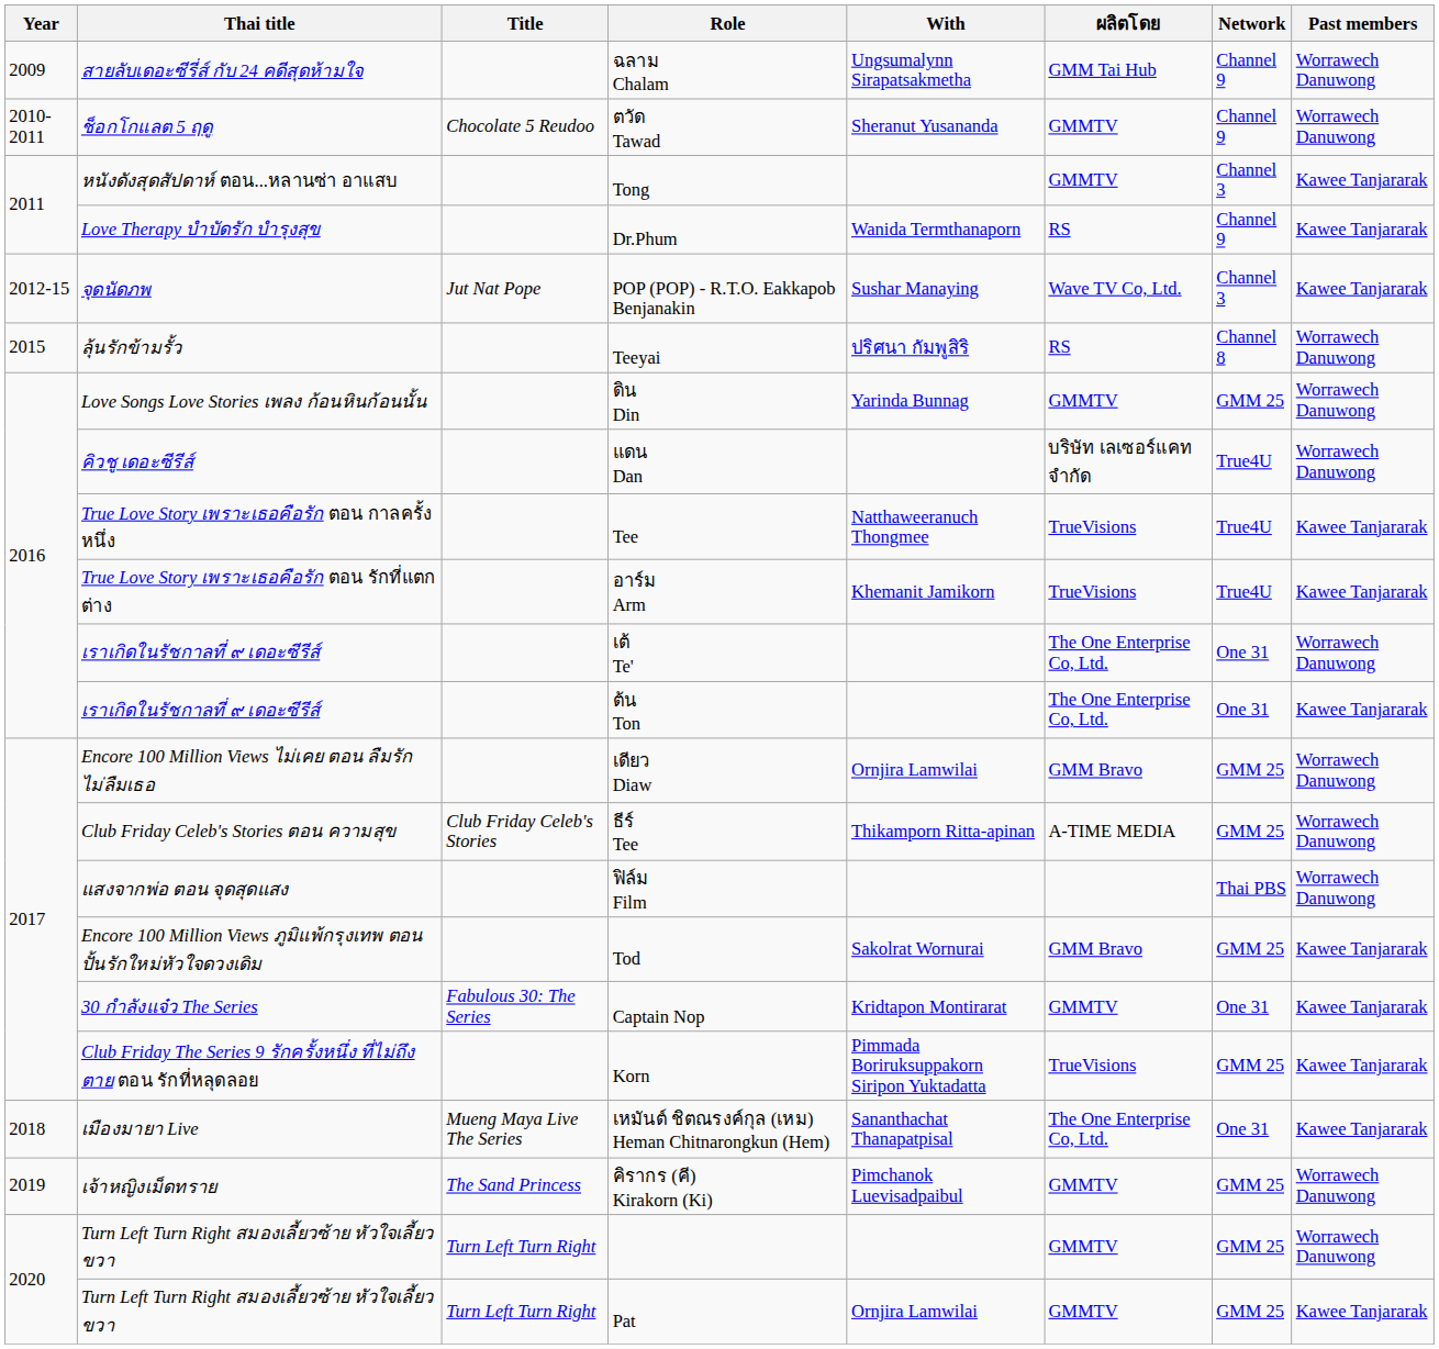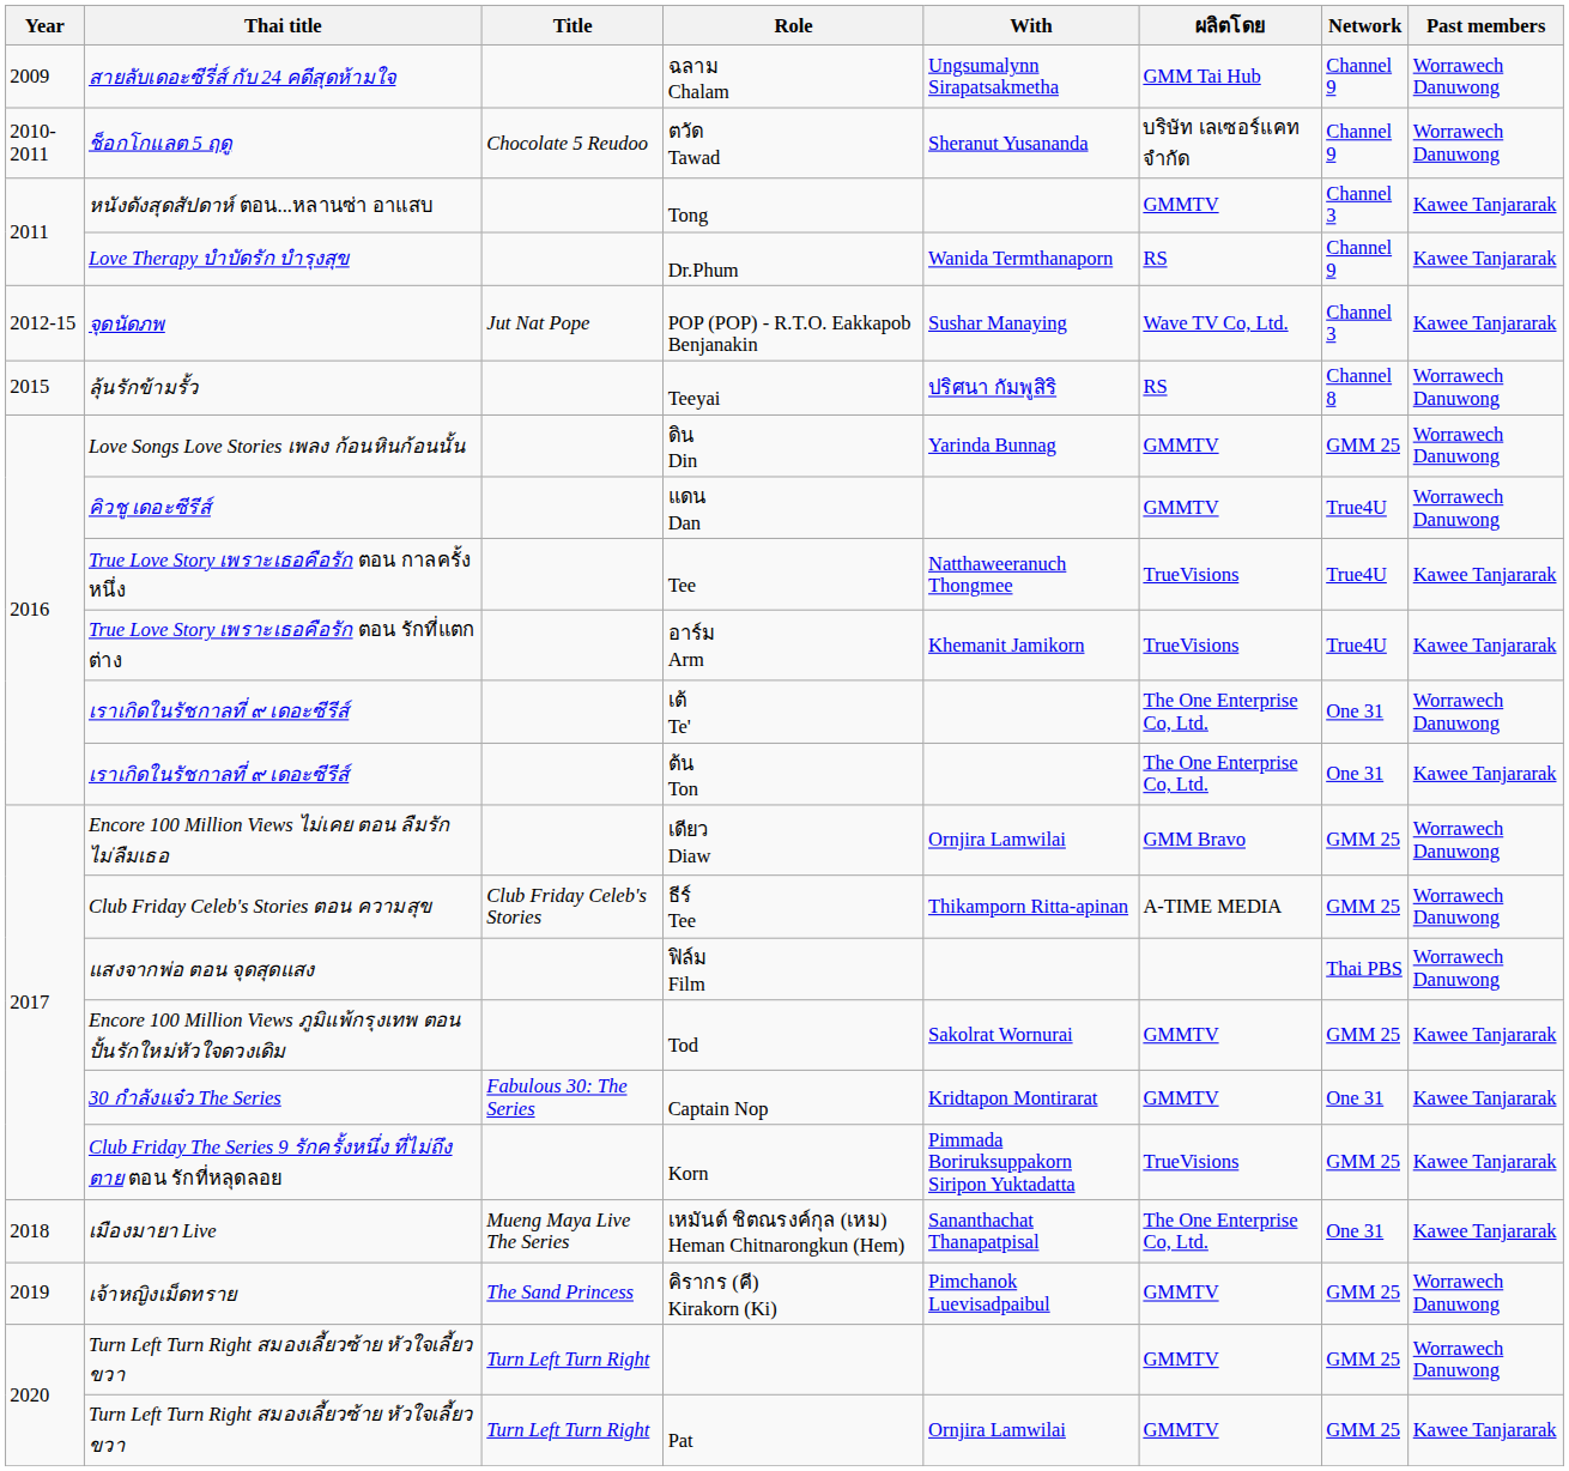 <table class="wikitable" width = 100%>
 <tr>
 <th><strong>Year</strong></th>
 <th><strong>Thai title</strong></th>
 <th><strong>Title</strong></th>
 <th><strong>Role</strong></th>
 <th><strong>With</strong></th>
 <th>ผลิตโดย</th>
 <th><strong>Network</strong></th>
 <th><strong>Past members</strong></th>
 </tr>
 <tr>
 <td rowspan="1">2009</td>
 <td><em><a href='#'>สายลับเดอะซีรี่ส์ กับ 24 คดีสุดห้ามใจ</a></em></td>
 <td><em> </em></td>
 <td>ฉลาม <br> Chalam</td>
 <td><a href='#'>Ungsumalynn Sirapatsakmetha</a></td>
 <td><a href='#'>GMM Tai Hub</a></td>
 <td><a href='#'>Channel 9</a></td>
 <td><a href='#'>Worrawech Danuwong</a></td>
 </tr>
 <tr>
 <td rowspan="1">2010-2011</td>
 <td><em><a href='#'>ช็อกโกแลต 5 ฤดู</a></em></td>
 <td><em>Chocolate 5 Reudoo</em></td>
 <td>ตวัด <br> Tawad</td>
 <td><a href='#'>Sheranut Yusananda</a></td>
-<td><a href='#'>GMMTV</a></td>
+<td>บริษัท เลเซอร์แคท จำกัด</td>
 <td><a href='#'>Channel 9</a></td>
 <td><a href='#'>Worrawech Danuwong</a></td>
 </tr>
 <tr>
 <td rowspan="2">2011</td>
 <td><em>หนังดังสุดสัปดาห์</em> ตอน...หลานซ่า อาแสบ</td>
 <td><em> </em></td>
 <td><br> Tong</td>
 <td></td>
 <td><a href='#'>GMMTV</a></td>
 <td><a href='#'>Channel 3</a></td>
 <td><a href='#'>Kawee Tanjararak</a></td>
 </tr>
 <tr>
 <td><em><a href='#'>Love Therapy บำบัดรัก บำรุงสุข</a></em></td>
 <td><em> </em></td>
 <td><br> Dr.Phum</td>
 <td><a href='#'>Wanida Termthanaporn</a></td>
 <td><a href='#'>RS</a></td>
 <td><a href='#'>Channel 9</a></td>
 <td><a href='#'>Kawee Tanjararak</a></td>
 </tr>
 <tr>
 <td rowspan="1">2012-15</td>
 <td><em><a href='#'>จุดนัดภพ</a></em></td>
 <td><em>Jut Nat Pope</em></td>
 <td><br> POP (POP) - R.T.O. Eakkapob Benjanakin</td>
 <td><a href='#'>Sushar Manaying</a></td>
 <td><a href='#'>Wave TV Co, Ltd.</a></td>
 <td><a href='#'>Channel 3</a></td>
 <td><a href='#'>Kawee Tanjararak</a></td>
 </tr>
 <tr>
 <td rowspan="1">2015</td>
 <td><em>ลุ้นรักข้ามรั้ว</em></td>
 <td><em> </em></td>
 <td><br> Teeyai</td>
 <td><a href='#'>ปริศนา กัมพูสิริ</a></td>
 <td><a href='#'>RS</a></td>
 <td><a href='#'>Channel 8</a></td>
 <td><a href='#'>Worrawech Danuwong</a></td>
 </tr>
 <tr>
 <td rowspan="6">2016</td>
 <td><em>Love Songs Love Stories เพลง ก้อนหินก้อนนั้น</em></td>
 <td><em> </em></td>
 <td>ดิน <br> Din</td>
 <td><a href='#'>Yarinda Bunnag</a></td>
 <td><a href='#'>GMMTV</a></td>
 <td><a href='#'>GMM 25</a></td>
 <td><a href='#'>Worrawech Danuwong</a></td>
 </tr>
 <tr>
 <td><em><a href='#'>คิวชู เดอะซีรีส์</a></em></td>
 <td><em> </em></td>
 <td>แดน <br> Dan</td>
 <td></td>
-<td>บริษัท เลเซอร์แคท จำกัด</td>
+<td><a href='#'>GMMTV</a></td>
 <td><a href='#'>True4U</a></td>
 <td><a href='#'>Worrawech Danuwong</a></td>
 </tr>
 <tr>
 <td><em><a href='#'>True Love Story เพราะเธอคือรัก</a></em> ตอน กาลครั้งหนึ่ง</td>
 <td><em> </em></td>
 <td><br> Tee</td>
 <td><a href='#'>Natthaweeranuch Thongmee</a></td>
 <td><a href='#'>TrueVisions</a></td>
 <td><a href='#'>True4U</a></td>
 <td><a href='#'>Kawee Tanjararak</a></td>
 </tr>
 <tr>
 <td><em><a href='#'>True Love Story เพราะเธอคือรัก</a></em> ตอน รักที่แตกต่าง</td>
 <td><em> </em></td>
 <td>อาร์ม <br> Arm</td>
 <td><a href='#'>Khemanit Jamikorn</a></td>
 <td><a href='#'>TrueVisions</a></td>
 <td><a href='#'>True4U</a></td>
 <td><a href='#'>Kawee Tanjararak</a></td>
 </tr>
 <tr>
 <td><em><a href='#'>เราเกิดในรัชกาลที่ ๙ เดอะซีรีส์</a></em></td>
 <td><em> </em></td>
 <td>เต้ <br> Te'</td>
 <td></td>
 <td><a href='#'>The One Enterprise Co, Ltd.</a></td>
 <td><a href='#'>One 31</a></td>
 <td><a href='#'>Worrawech Danuwong</a></td>
 </tr>
 <tr>
 <td><em><a href='#'>เราเกิดในรัชกาลที่ ๙ เดอะซีรีส์</a></em></td>
 <td><em> </em></td>
 <td>ต้น <br> Ton</td>
 <td></td>
 <td><a href='#'>The One Enterprise Co, Ltd.</a></td>
 <td><a href='#'>One 31</a></td>
 <td><a href='#'>Kawee Tanjararak</a></td>
 </tr>
 <tr>
 <td rowspan="6">2017</td>
 <td><em>Encore 100 Million Views ไม่เคย ตอน ลืมรัก ไม่ลืมเธอ</em></td>
 <td><em> </em></td>
 <td>เดียว <br> Diaw</td>
 <td><a href='#'>Ornjira Lamwilai</a></td>
 <td><a href='#'>GMM Bravo</a></td>
 <td><a href='#'>GMM 25</a></td>
 <td><a href='#'>Worrawech Danuwong</a></td>
 </tr>
 <tr>
 <td><em>Club Friday Celeb's Stories ตอน ความสุข</em></td>
 <td><em>Club Friday Celeb's Stories</em></td>
 <td>ธีร์ <br> Tee</td>
 <td><a href='#'>Thikamporn Ritta-apinan</a></td>
 <td>A-TIME MEDIA</td>
 <td><a href='#'>GMM 25</a></td>
 <td><a href='#'>Worrawech Danuwong</a></td>
 </tr>
 <tr>
 <td><em>แสงจากพ่อ ตอน จุดสุดแสง</em></td>
 <td><em> </em></td>
 <td>ฟิล์ม <br> Film</td>
 <td></td>
 <td></td>
 <td><a href='#'>Thai PBS</a></td>
 <td><a href='#'>Worrawech Danuwong</a></td>
 </tr>
 <tr>
 <td><em>Encore 100 Million Views ภูมิแพ้กรุงเทพ ตอน ปั้นรักใหม่หัวใจดวงเดิม</em></td>
 <td><em> </em></td>
 <td><br> Tod</td>
 <td><a href='#'>Sakolrat Wornurai</a></td>
-<td><a href='#'>GMM Bravo</a></td>
+<td><a href='#'>GMMTV</a></td>
 <td><a href='#'>GMM 25</a></td>
 <td><a href='#'>Kawee Tanjararak</a></td>
 </tr>
 <tr>
 <td><em><a href='#'>30 กำลังแจ๋ว The Series</a></em></td>
 <td><em><a href='#'>Fabulous 30: The Series</a></em></td>
 <td><br> Captain Nop</td>
 <td><a href='#'>Kridtapon Montirarat</a></td>
 <td><a href='#'>GMMTV</a></td>
 <td><a href='#'>One 31</a></td>
 <td><a href='#'>Kawee Tanjararak</a></td>
 </tr>
 <tr>
 <td><em><a href='#'>Club Friday The Series 9 รักครั้งหนึ่ง ที่ไม่ถึงตาย</a></em> ตอน รักที่หลุดลอย</td>
 <td><em> </em></td>
 <td><br> Korn</td>
 <td><a href='#'>Pimmada Boriruksuppakorn</a> <br> <a href='#'>Siripon Yuktadatta</a></td>
 <td><a href='#'>TrueVisions</a></td>
 <td><a href='#'>GMM 25</a></td>
 <td><a href='#'>Kawee Tanjararak</a></td>
 </tr>
 <tr>
 <td rowspan="1">2018</td>
 <td><em>เมืองมายา Live</em></td>
 <td><em>Mueng Maya Live The Series</em></td>
 <td>เหมันต์ ชิตณรงค์กุล (เหม) <br> Heman Chitnarongkun (Hem)</td>
 <td><a href='#'>Sananthachat Thanapatpisal</a></td>
 <td><a href='#'>The One Enterprise Co, Ltd.</a></td>
 <td><a href='#'>One 31</a></td>
 <td><a href='#'>Kawee Tanjararak</a></td>
 </tr>
 <tr>
 <td rowspan="1">2019</td>
 <td><em>เจ้าหญิงเม็ดทราย</em></td>
 <td><em><a href='#'>The Sand Princess</a></em></td>
 <td>คิรากร (คี) <br> Kirakorn (Ki)</td>
 <td><a href='#'>Pimchanok Luevisadpaibul</a></td>
 <td><a href='#'>GMMTV</a></td>
 <td><a href='#'>GMM 25</a></td>
 <td><a href='#'>Worrawech Danuwong</a></td>
 </tr>
 <tr>
 <td rowspan="2">2020</td>
 <td><em>Turn Left Turn Right สมองเลี้ยวซ้าย หัวใจเลี้ยวขวา</em></td>
 <td><em><a href='#'>Turn Left Turn Right</a></em></td>
 <td><br></td>
 <td></td>
 <td><a href='#'>GMMTV</a></td>
 <td><a href='#'>GMM 25</a></td>
 <td><a href='#'>Worrawech Danuwong</a></td>
 </tr>
 <tr>
 <td><em>Turn Left Turn Right สมองเลี้ยวซ้าย หัวใจเลี้ยวขวา</em></td>
 <td><em><a href='#'>Turn Left Turn Right</a></em></td>
 <td><br> Pat</td>
 <td><a href='#'>Ornjira Lamwilai</a></td>
 <td><a href='#'>GMMTV</a></td>
 <td><a href='#'>GMM 25</a></td>
 <td><a href='#'>Kawee Tanjararak</a></td>
 </tr>
 <tr>
 </tr>
 </table>
